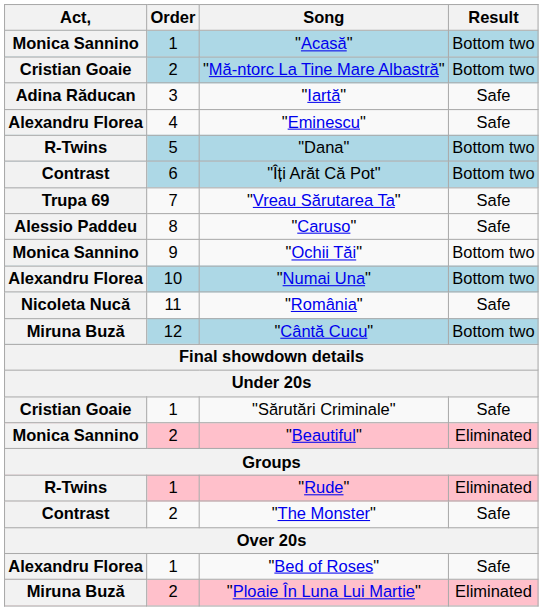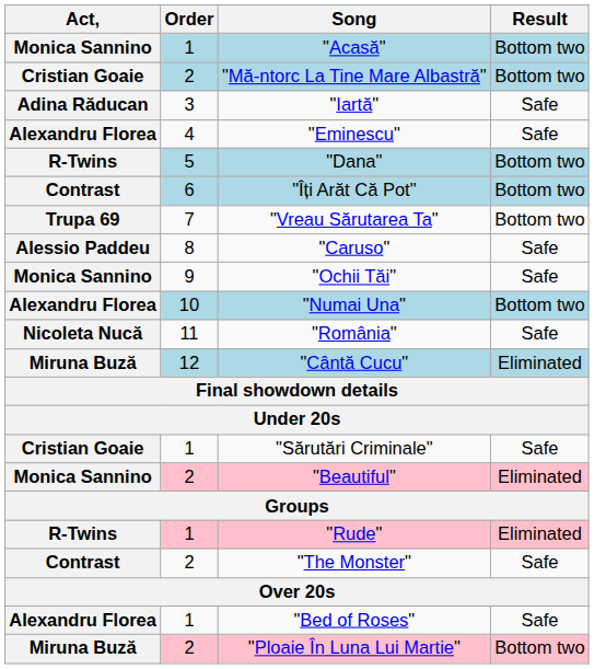 <table class="wikitable plainrowheaders" style="text-align:center;">
 <tr>
 <th scope="col">Act,</th>
 <th scope="col">Order</th>
 <th scope="col">Song</th>
 <th scope="col">Result</th>
 </tr>
 <tr style="background:lightblue;">
 <th scope="row">Monica Sannino</th>
 <td>1</td>
 <td>"<a href='#'>Acasă</a>"</td>
 <td>Bottom two</td>
 </tr>
 <tr style="background:lightblue;">
 <th scope="row">Cristian Goaie</th>
 <td>2</td>
 <td>"<a href='#'>Mă-ntorc La Tine Mare Albastră</a>"</td>
 <td>Bottom two</td>
 </tr>
 <tr>
 <th scope="row">Adina Răducan</th>
 <td>3</td>
 <td>"<a href='#'>Iartă</a>"</td>
 <td>Safe</td>
 </tr>
 <tr>
 <th scope="row">Alexandru Florea</th>
 <td>4</td>
 <td>"<a href='#'>Eminescu</a>"</td>
 <td>Safe</td>
 </tr>
 <tr style="background:lightblue;">
 <th scope="row">R-Twins</th>
 <td>5</td>
 <td>"Dana"</td>
 <td>Bottom two</td>
 </tr>
 <tr style="background:lightblue;">
 <th scope="row">Contrast</th>
 <td>6</td>
 <td>"Îți Arăt Că Pot"</td>
 <td>Bottom two</td>
 </tr>
 <tr>
 <th scope="row">Trupa 69</th>
 <td>7</td>
 <td>"<a href='#'>Vreau Sărutarea Ta</a>"</td>
-<td>Safe</td>
+<td>Bottom two</td>
 </tr>
 <tr>
 <th scope="row">Alessio Paddeu</th>
 <td>8</td>
 <td>"<a href='#'>Caruso</a>"</td>
 <td>Safe</td>
 </tr>
 <tr>
 <th scope="row">Monica Sannino</th>
 <td>9</td>
 <td>"<a href='#'>Ochii Tăi</a>"</td>
-<td>Bottom two</td>
+<td>Safe</td>
 </tr>
 <tr style="background:lightblue;">
 <th scope="row">Alexandru Florea</th>
 <td>10</td>
 <td>"<a href='#'>Numai Una</a>"</td>
 <td>Bottom two</td>
 </tr>
 <tr>
 <th scope="row">Nicoleta Nucă</th>
 <td>11</td>
 <td>"<a href='#'>România</a>"</td>
 <td>Safe</td>
 </tr>
 <tr style="background:lightblue;">
 <th scope="row">Miruna Buză</th>
 <td>12</td>
 <td>"<a href='#'>Cântă Cucu</a>"</td>
-<td>Bottom two</td>
+<td>Eliminated</td>
 </tr>
 <tr>
 <th colspan="4">Final showdown details</th>
 </tr>
 <tr>
 <th colspan="4">Under 20s</th>
 </tr>
 <tr>
 <th scope="row">Cristian Goaie</th>
 <td>1</td>
 <td>"Sărutări Criminale"</td>
 <td>Safe</td>
 </tr>
 <tr style="background:pink;">
 <th scope="row">Monica Sannino</th>
 <td>2</td>
 <td>"<a href='#'>Beautiful</a>"</td>
 <td>Eliminated</td>
 </tr>
 <tr>
 <th colspan="4">Groups</th>
 </tr>
 <tr style="background:pink;">
 <th scope="row">R-Twins</th>
 <td>1</td>
 <td>"<a href='#'>Rude</a>"</td>
 <td>Eliminated</td>
 </tr>
 <tr>
 <th scope="row">Contrast</th>
 <td>2</td>
 <td>"<a href='#'>The Monster</a>"</td>
 <td>Safe</td>
 </tr>
 <tr>
 <th colspan="4">Over 20s</th>
 </tr>
 <tr>
 <th scope="row">Alexandru Florea</th>
 <td>1</td>
 <td>"<a href='#'>Bed of Roses</a>"</td>
 <td>Safe</td>
 </tr>
 <tr style="background:pink;">
 <th scope="row">Miruna Buză</th>
 <td>2</td>
 <td>"<a href='#'>Ploaie În Luna Lui Martie</a>"</td>
-<td>Eliminated</td>
+<td>Bottom two</td>
 </tr>
 </table>
